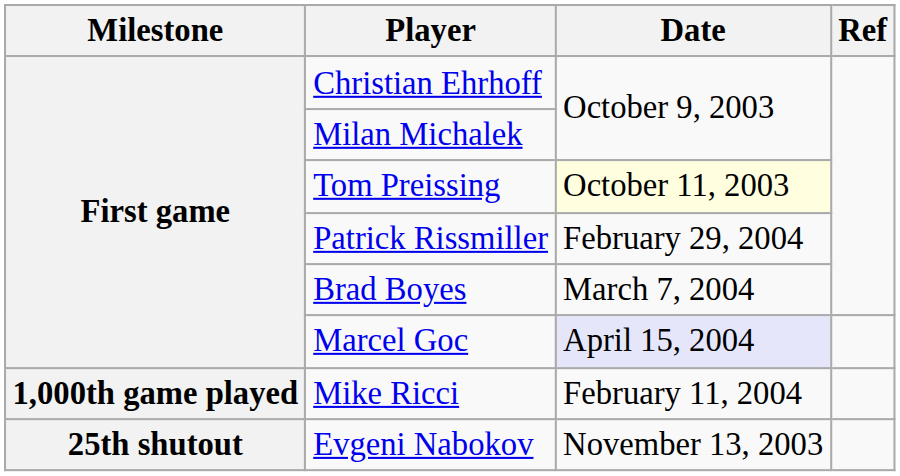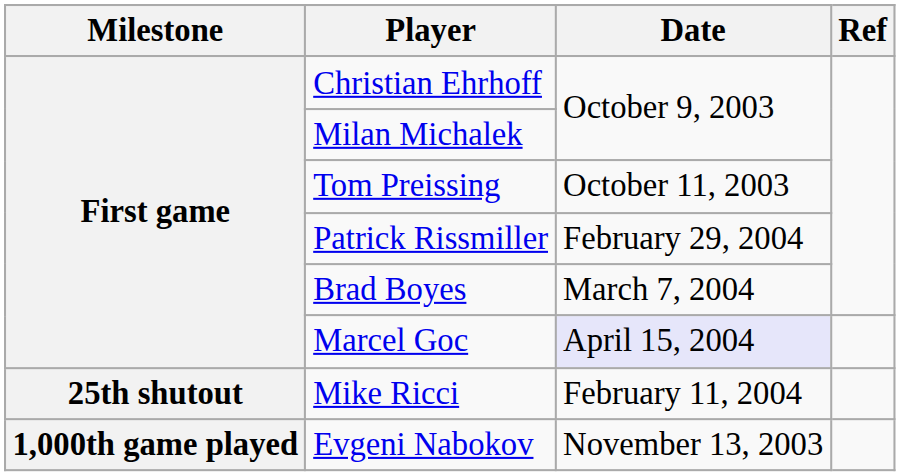 <table class="wikitable">
 <tr>
 <th scope="col">Milestone</th>
 <th scope="col">Player</th>
 <th scope="col">Date</th>
 <th scope="col">Ref</th>
 </tr>
 <tr>
 <th rowspan=6>First game</th>
 <td><a href='#'>Christian Ehrhoff</a></td>
 <td rowspan=2>October 9, 2003</td>
 <td rowspan=5></td>
 </tr>
 <tr>
 <td><a href='#'>Milan Michalek</a></td>
 </tr>
 <tr>
 <td><a href='#'>Tom Preissing</a></td>
-<td style="background: lightyellow;">October 11, 2003</td>
+<td>October 11, 2003</td>
 </tr>
 <tr>
 <td><a href='#'>Patrick Rissmiller</a></td>
 <td>February 29, 2004</td>
 </tr>
 <tr>
 <td><a href='#'>Brad Boyes</a></td>
 <td>March 7, 2004</td>
 </tr>
 <tr>
 <td><a href='#'>Marcel Goc</a></td>
 <td style="background: lavender;">April 15, 2004</td>
 <td></td>
 </tr>
 <tr>
-<th>1,000th game played</th>
+<th>25th shutout</th>
 <td><a href='#'>Mike Ricci</a></td>
 <td>February 11, 2004</td>
 <td></td>
 </tr>
 <tr>
-<th>25th shutout</th>
+<th>1,000th game played</th>
 <td><a href='#'>Evgeni Nabokov</a></td>
 <td>November 13, 2003</td>
 <td></td>
 </tr>
 </table>
